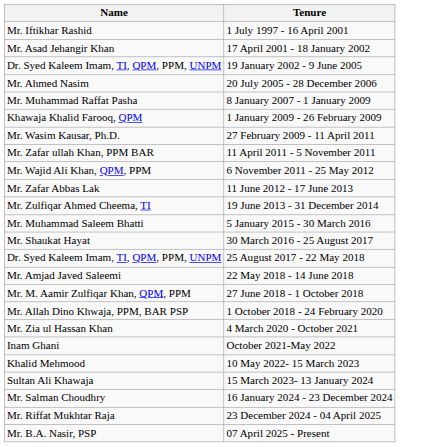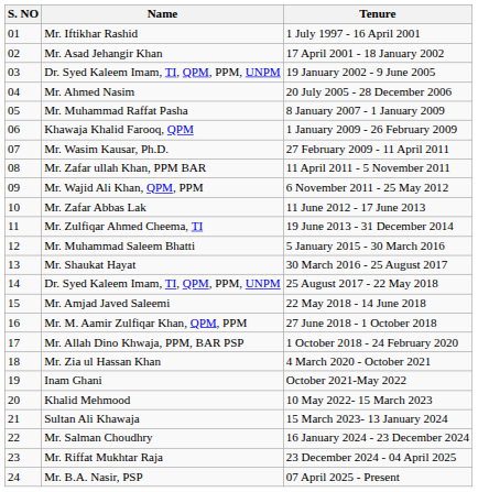 <table class="wikitable">
 <tr>
+<th>S. NO</th>
 <th>Name</th>
 <th>Tenure</th>
 </tr>
 <tr>
+<td>01</td>
 <td>Mr. Iftikhar Rashid</td>
 <td>1 July 1997 - 16 April 2001</td>
 </tr>
 <tr>
+<td>02</td>
 <td>Mr. Asad Jehangir Khan</td>
 <td>17 April 2001 - 18 January 2002</td>
 </tr>
 <tr>
+<td>03</td>
 <td>Dr. Syed Kaleem Imam, <a href='#'>TI</a>, <a href='#'>QPM</a>, PPM, <a href='#'>UNPM</a></td>
 <td>19 January 2002 - 9 June 2005</td>
 </tr>
 <tr>
+<td>04</td>
 <td>Mr. Ahmed Nasim</td>
 <td>20 July 2005 - 28 December 2006</td>
 </tr>
 <tr>
+<td>05</td>
 <td>Mr. Muhammad Raffat Pasha</td>
 <td>8 January 2007 - 1 January 2009</td>
 </tr>
 <tr>
+<td>06</td>
 <td>Khawaja Khalid Farooq, <a href='#'>QPM</a></td>
 <td>1 January 2009 - 26 February 2009</td>
 </tr>
 <tr>
+<td>07</td>
 <td>Mr. Wasim Kausar, Ph.D.</td>
 <td>27 February 2009 - 11 April 2011</td>
 </tr>
 <tr>
+<td>08</td>
 <td>Mr. Zafar ullah Khan, PPM BAR</td>
 <td>11 April 2011 - 5 November 2011</td>
 </tr>
 <tr>
+<td>09</td>
 <td>Mr. Wajid Ali Khan, <a href='#'>QPM</a>, PPM</td>
 <td>6 November 2011 - 25 May 2012</td>
 </tr>
 <tr>
+<td>10</td>
 <td>Mr. Zafar Abbas Lak</td>
 <td>11 June 2012 - 17 June 2013</td>
 </tr>
 <tr>
+<td>11</td>
 <td>Mr. Zulfiqar Ahmed Cheema, <a href='#'>TI</a></td>
 <td>19 June 2013 - 31 December 2014</td>
 </tr>
 <tr>
+<td>12</td>
 <td>Mr. Muhammad Saleem Bhatti</td>
 <td>5 January 2015 - 30 March 2016</td>
 </tr>
 <tr>
+<td>13</td>
 <td>Mr. Shaukat Hayat</td>
 <td>30 March 2016 - 25 August 2017</td>
 </tr>
 <tr>
+<td>14</td>
 <td>Dr. Syed Kaleem Imam, <a href='#'>TI</a>, <a href='#'>QPM</a>, PPM, <a href='#'>UNPM</a></td>
 <td>25 August 2017 - 22 May 2018</td>
 </tr>
 <tr>
+<td>15</td>
 <td>Mr. Amjad Javed Saleemi</td>
 <td>22 May 2018 - 14 June 2018</td>
 </tr>
 <tr>
+<td>16</td>
 <td>Mr. M. Aamir Zulfiqar Khan, <a href='#'>QPM</a>, PPM</td>
 <td>27 June 2018 - 1 October 2018</td>
 </tr>
 <tr>
+<td>17</td>
 <td>Mr. Allah Dino Khwaja, PPM, BAR PSP</td>
 <td>1 October 2018 - 24 February 2020</td>
 </tr>
 <tr>
+<td>18</td>
 <td>Mr. Zia ul Hassan Khan</td>
 <td>4 March 2020 - October 2021</td>
 </tr>
 <tr>
+<td>19</td>
 <td>Inam Ghani</td>
 <td>October 2021-May 2022</td>
 </tr>
 <tr>
+<td>20</td>
 <td>Khalid Mehmood</td>
 <td>10 May 2022- 15 March 2023</td>
 </tr>
 <tr>
+<td>21</td>
 <td>Sultan Ali Khawaja</td>
 <td>15 March 2023- 13 January 2024</td>
 </tr>
 <tr>
+<td>22</td>
 <td>Mr. Salman Choudhry</td>
 <td>16 January 2024 - 23 December 2024</td>
 </tr>
 <tr>
+<td>23</td>
 <td>Mr. Riffat Mukhtar Raja</td>
 <td>23 December 2024 - 04 April 2025</td>
 </tr>
 <tr>
+<td>24</td>
 <td>Mr. B.A. Nasir, PSP</td>
 <td>07 April 2025 - Present</td>
 </tr>
 </table>
